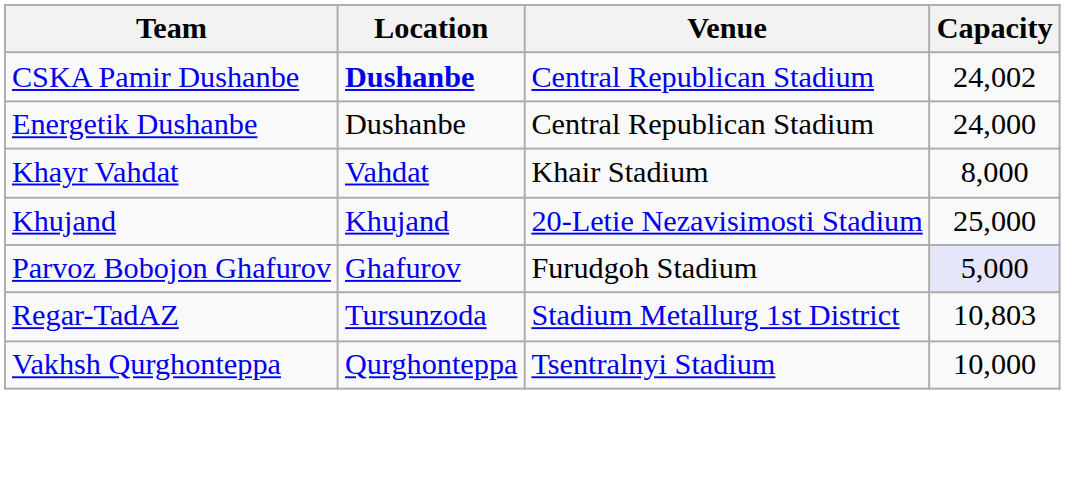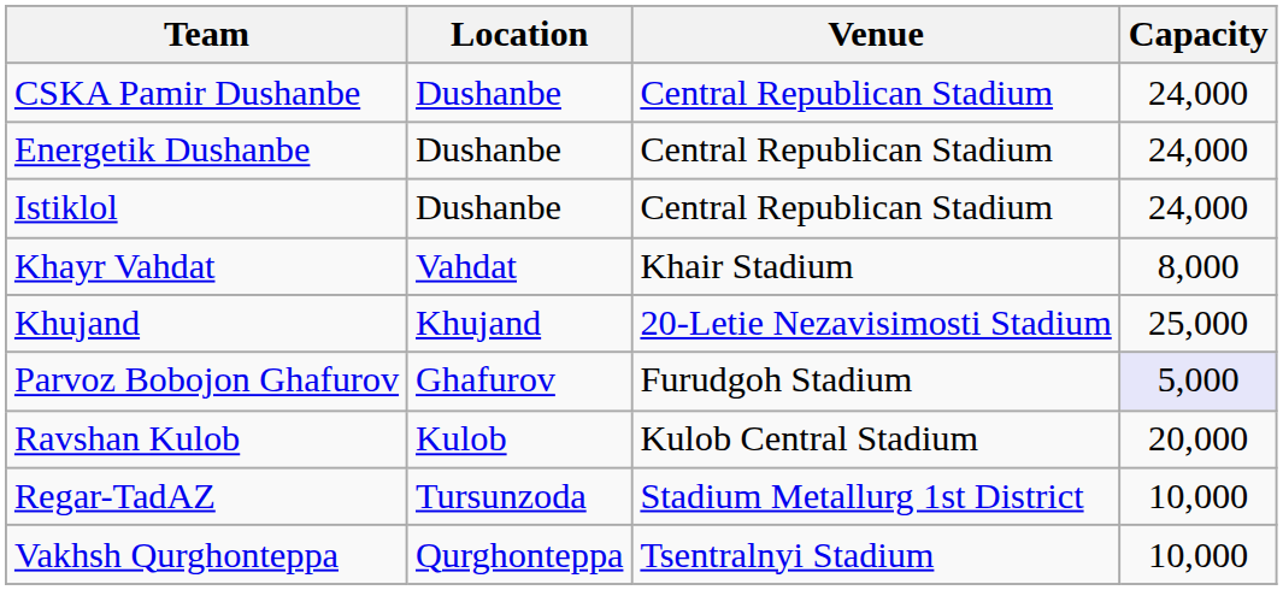 <table class="wikitable sortable" border="1">
 <tr>
 <th>Team</th>
 <th>Location</th>
 <th>Venue</th>
 <th>Capacity</th>
 </tr>
 <tr>
 <td><a href='#'>CSKA Pamir Dushanbe</a></td>
-<td><strong><a href='#'>Dushanbe</a></strong></td>
+<td><a href='#'>Dushanbe</a></td>
 <td><a href='#'>Central Republican Stadium</a></td>
-<td style="text-align:center;">24,002</td>
+<td style="text-align:center;">24,000</td>
 </tr>
 <tr>
 <td><a href='#'>Energetik Dushanbe</a></td>
+<td>Dushanbe</td>
+<td>Central Republican Stadium</td>
+<td style="text-align:center;">24,000</td>
+</tr>
+<tr>
+<td><a href='#'>Istiklol</a></td>
 <td>Dushanbe</td>
 <td>Central Republican Stadium</td>
 <td style="text-align:center;">24,000</td>
 </tr>
 <tr>
 <td><a href='#'>Khayr Vahdat</a></td>
 <td><a href='#'>Vahdat</a></td>
 <td>Khair Stadium</td>
 <td style="text-align:center;">8,000</td>
 </tr>
 <tr>
 <td><a href='#'>Khujand</a></td>
 <td><a href='#'>Khujand</a></td>
 <td><a href='#'>20-Letie Nezavisimosti Stadium</a></td>
 <td style="text-align:center;">25,000</td>
 </tr>
 <tr>
 <td><a href='#'>Parvoz Bobojon Ghafurov</a></td>
 <td><a href='#'>Ghafurov</a></td>
 <td>Furudgoh Stadium</td>
 <td style="background: lavender; text-align:center;">5,000</td>
 </tr>
 <tr>
+<td><a href='#'>Ravshan Kulob</a></td>
+<td><a href='#'>Kulob</a></td>
+<td>Kulob Central Stadium</td>
+<td style="text-align:center;">20,000</td>
+</tr>
+<tr>
 <td><a href='#'>Regar-TadAZ</a></td>
 <td><a href='#'>Tursunzoda</a></td>
 <td><a href='#'>Stadium Metallurg 1st District</a></td>
-<td style="text-align:center;">10,803</td>
+<td style="text-align:center;">10,000</td>
 </tr>
 <tr>
 <td><a href='#'>Vakhsh Qurghonteppa</a></td>
 <td><a href='#'>Qurghonteppa</a></td>
 <td><a href='#'>Tsentralnyi Stadium</a></td>
 <td style="text-align:center;">10,000</td>
 </tr>
 </table>
